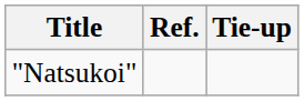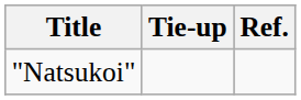 <table class="wikitable">
 <tr>
 <th>Title</th>
+<th>Tie-up</th>
 <th>Ref.</th>
-<th>Tie-up</th>
 </tr>
 <tr>
 <td>"Natsukoi"</td>
 <td></td>
 <td></td>
 </tr>
 </table>
